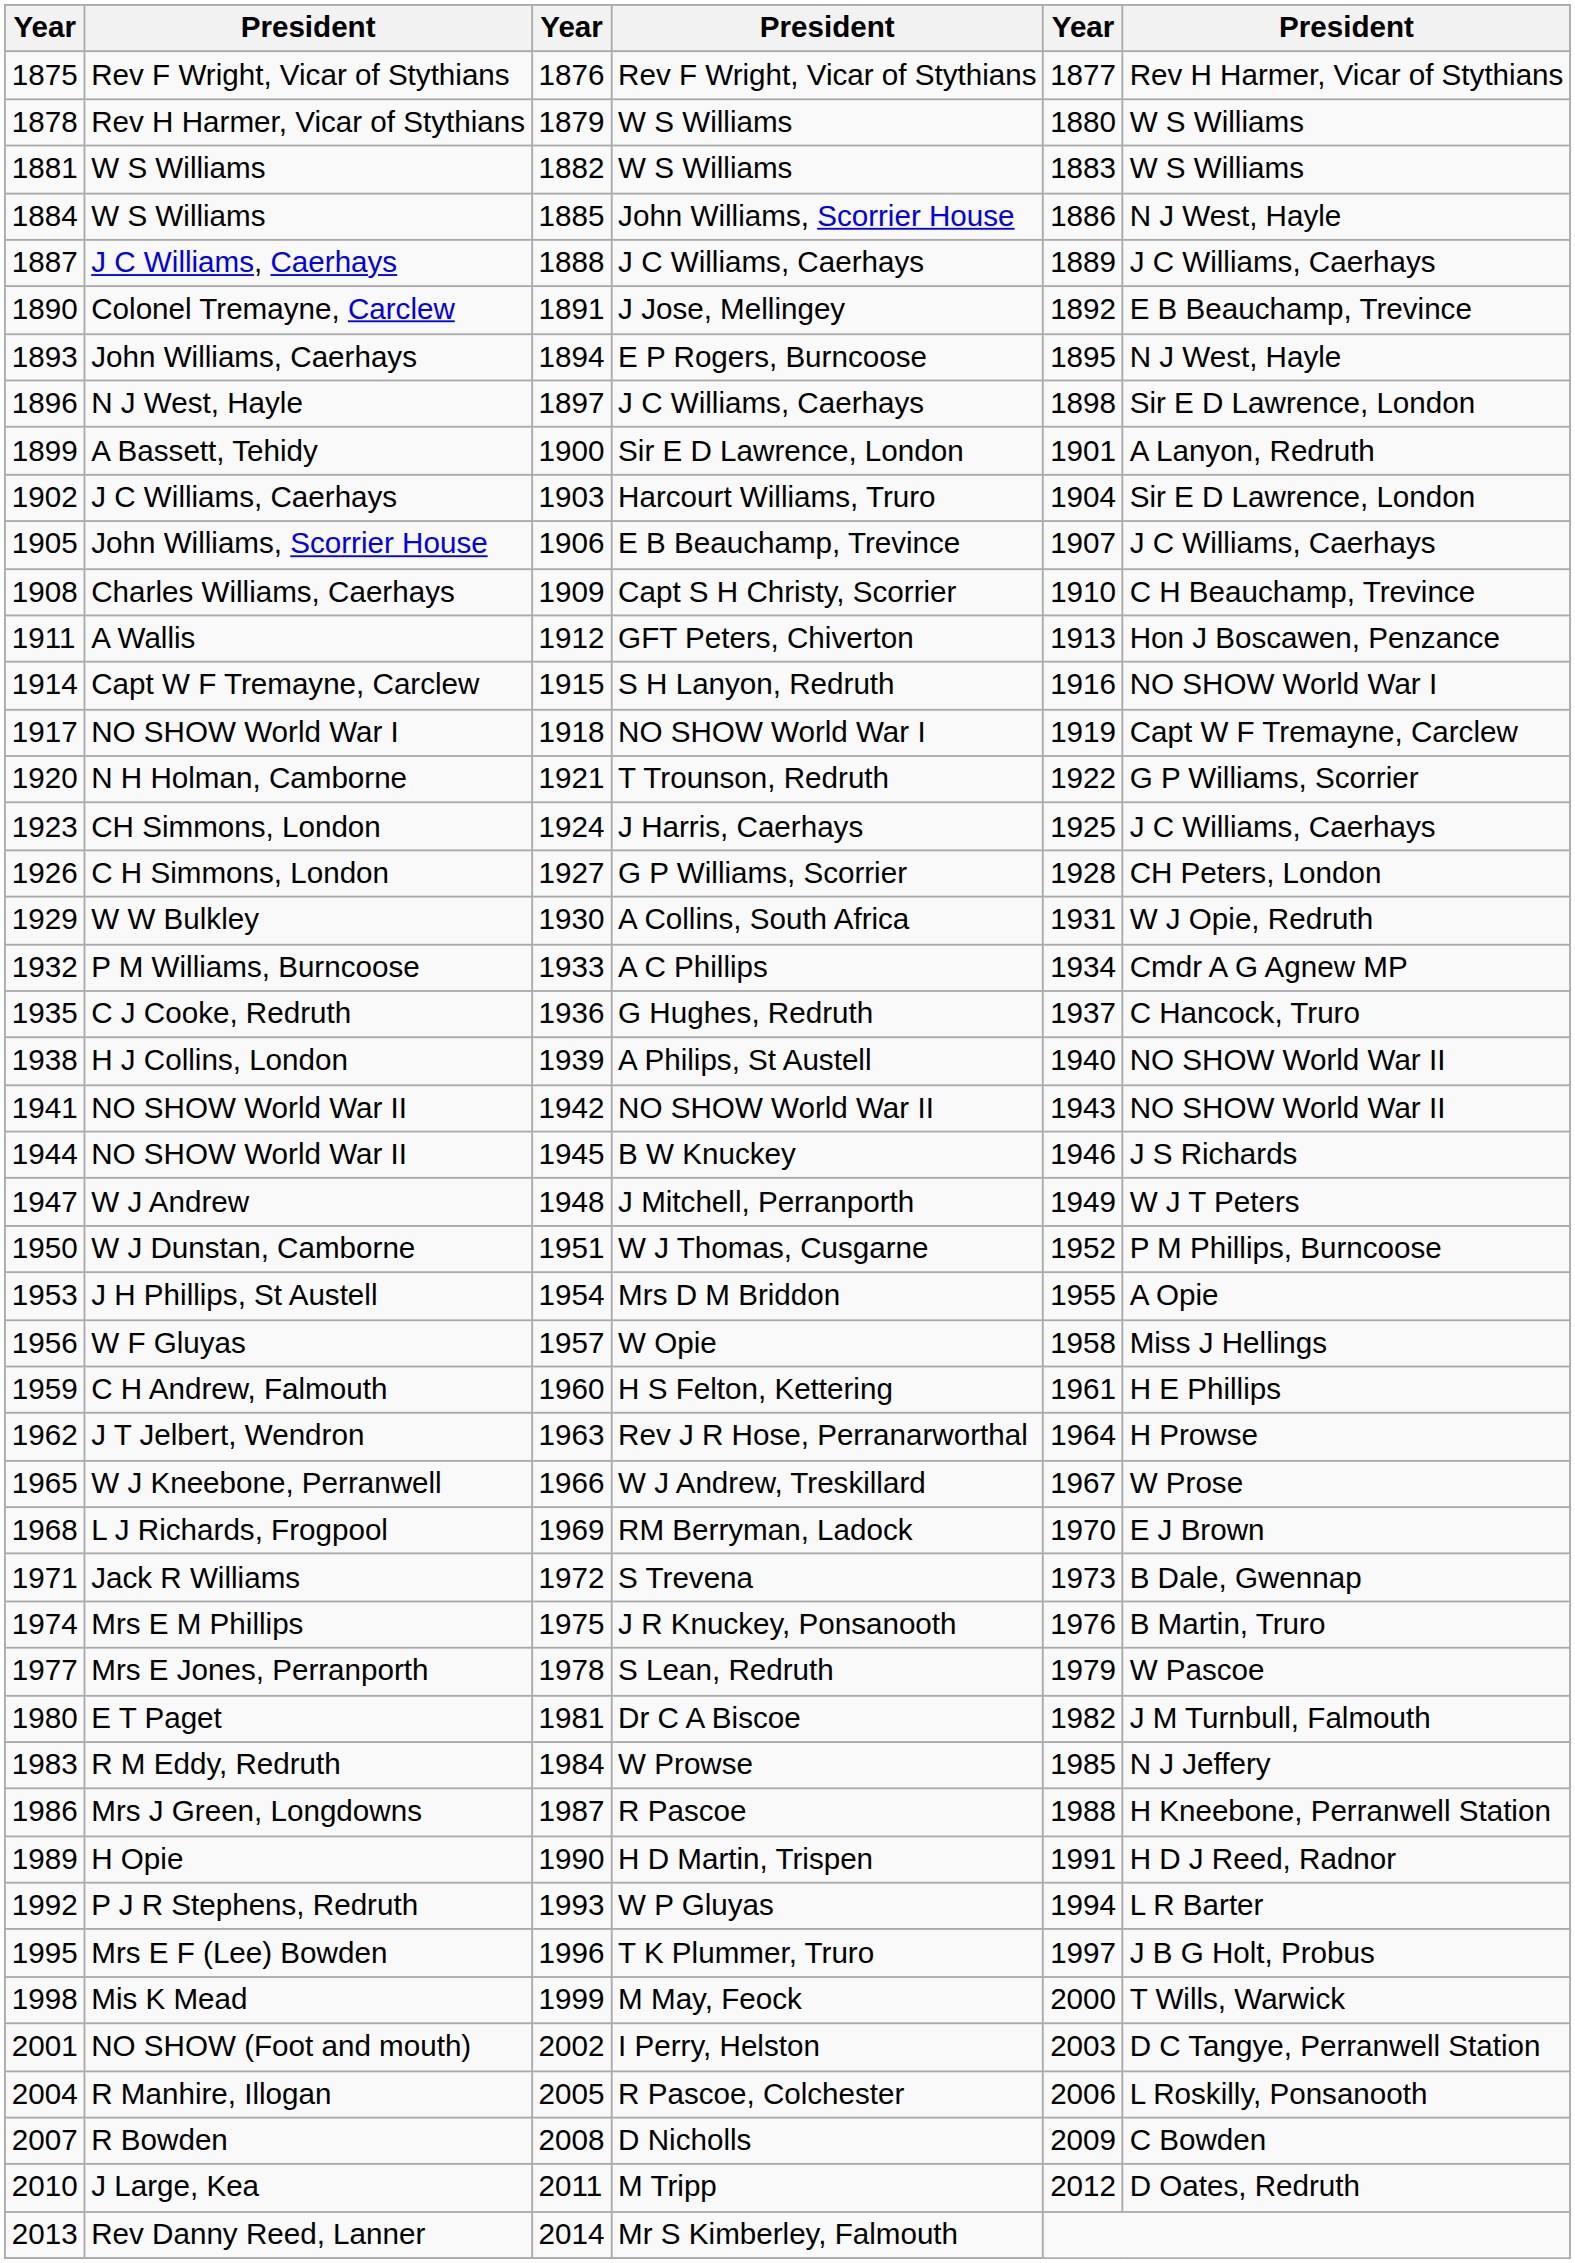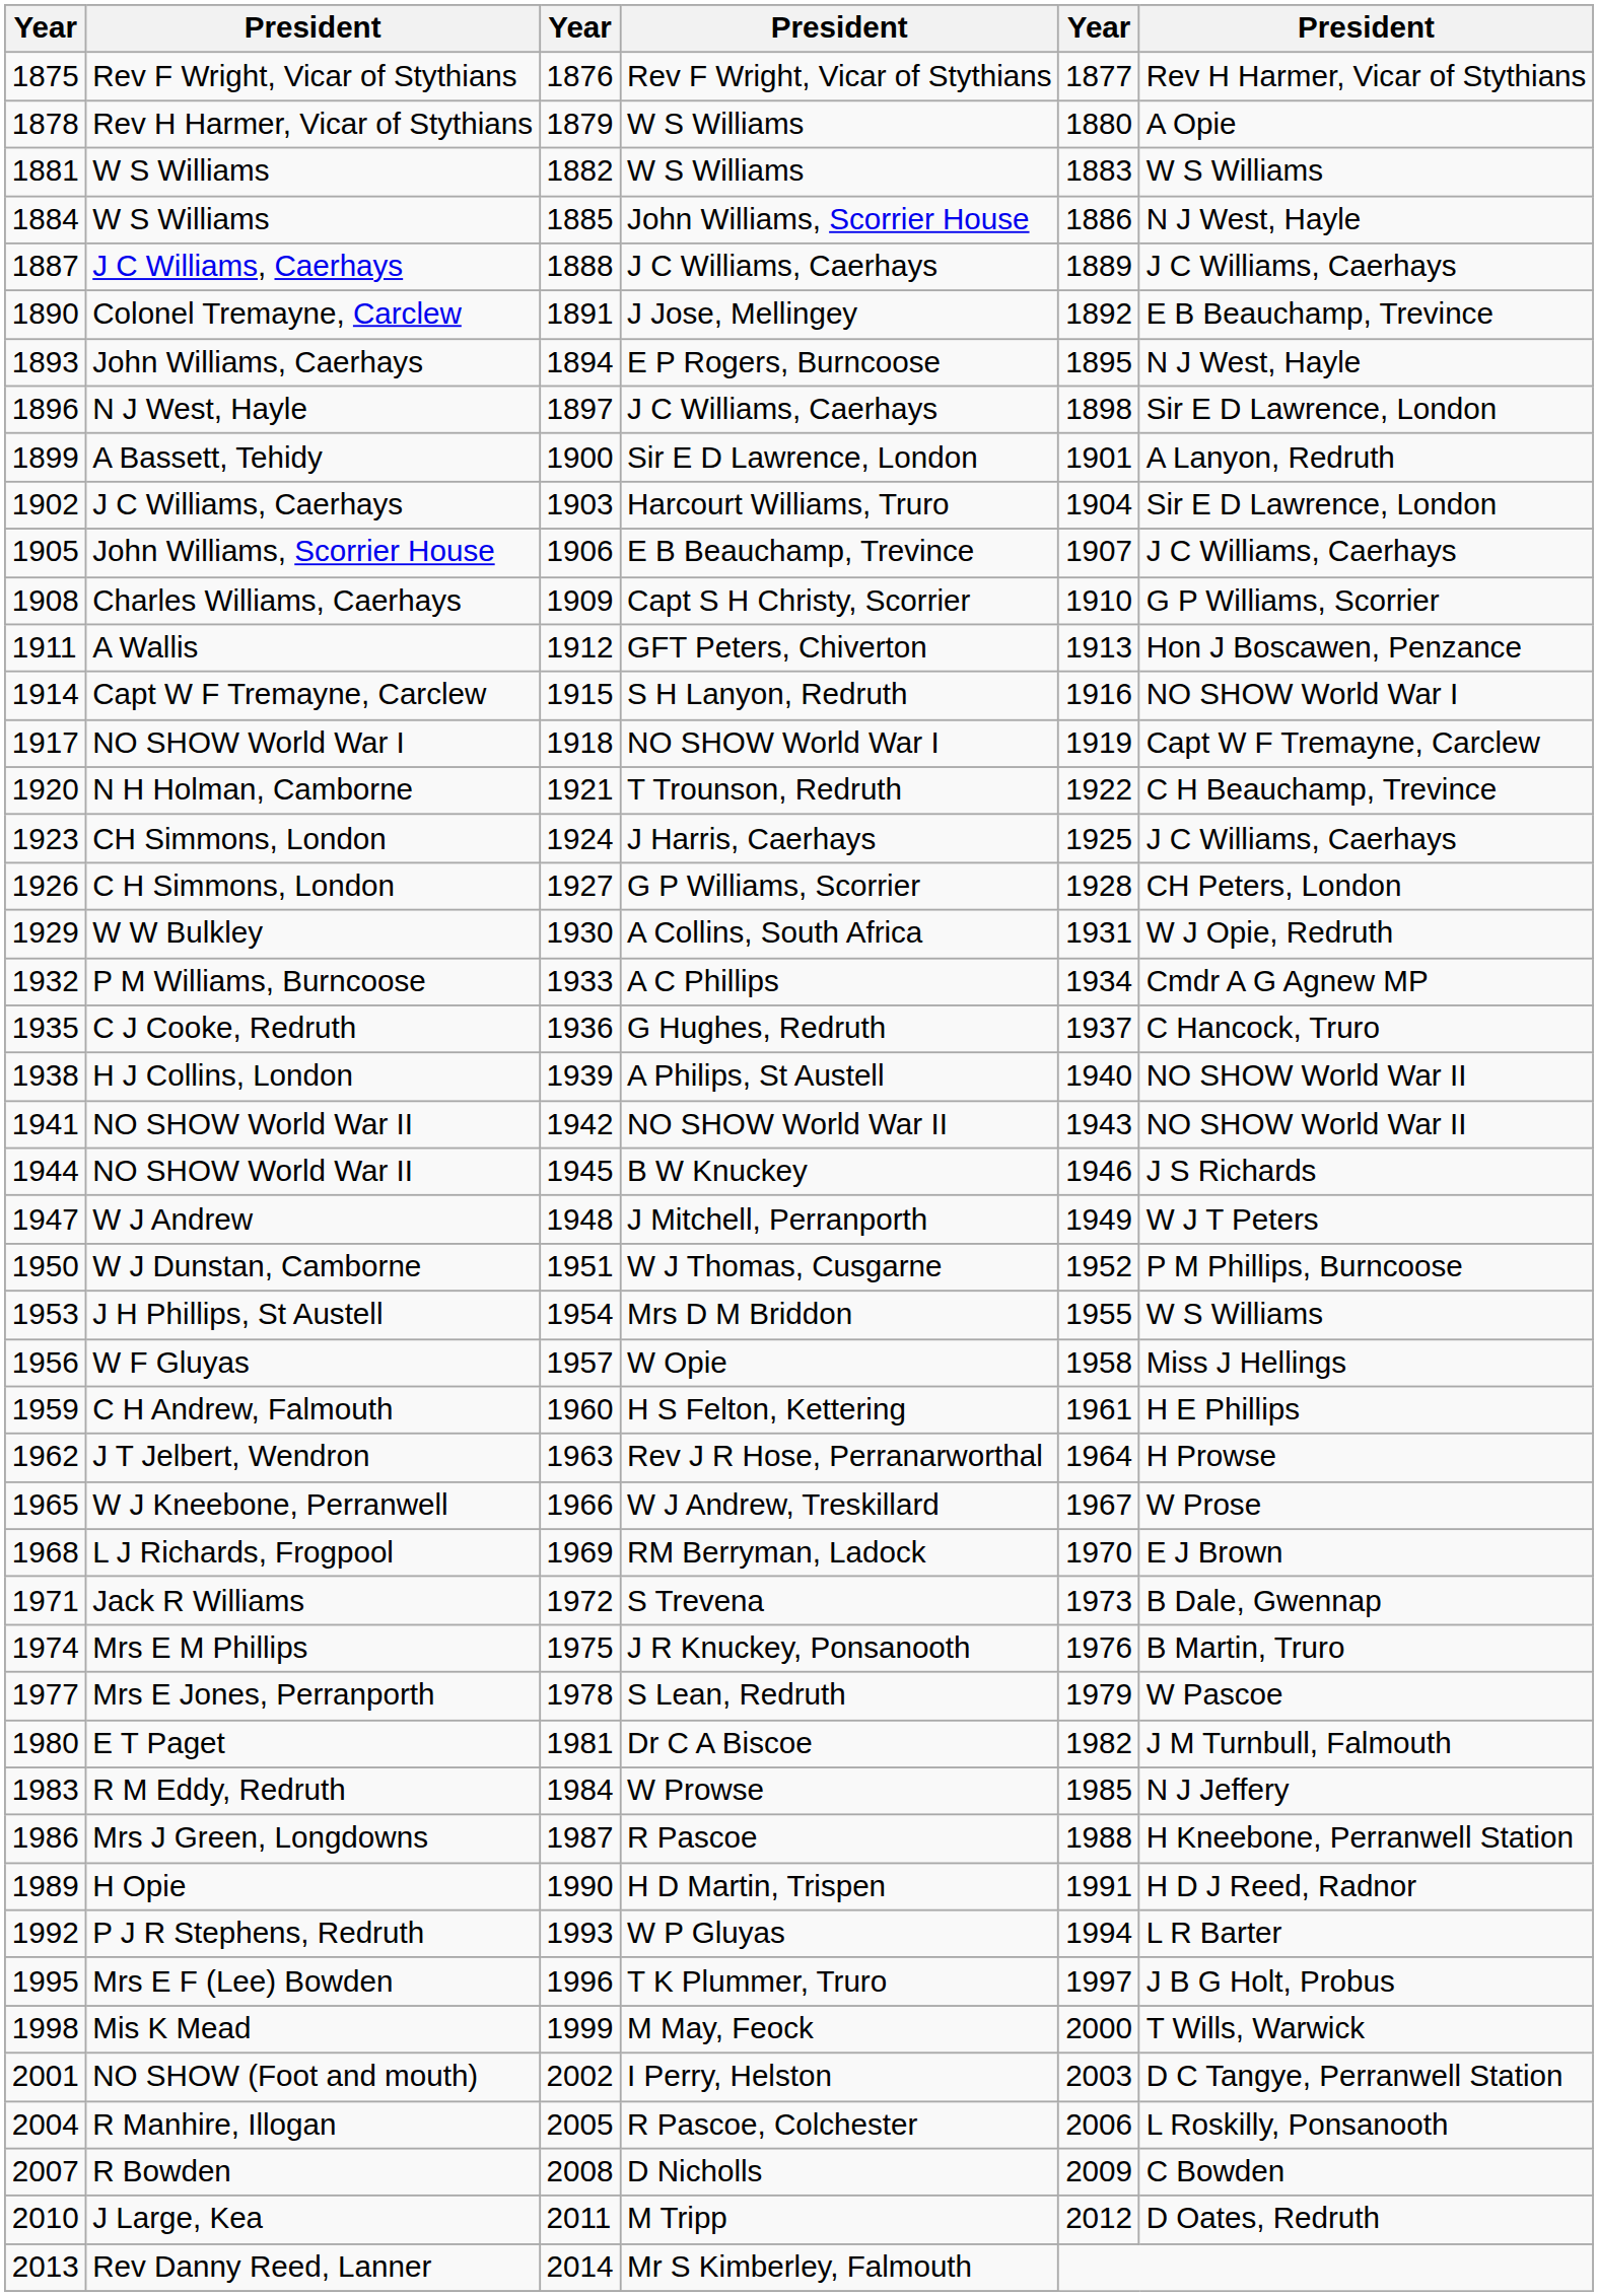 <table class="wikitable" border="1">
 <tr>
 <th>Year</th>
 <th>President</th>
 <th>Year</th>
 <th>President</th>
 <th>Year</th>
 <th>President</th>
 </tr>
 <tr>
 <td>1875</td>
 <td>Rev F Wright, Vicar of Stythians</td>
 <td>1876</td>
 <td>Rev F Wright, Vicar of Stythians</td>
 <td>1877</td>
 <td>Rev H Harmer, Vicar of Stythians</td>
 </tr>
 <tr>
 <td>1878</td>
 <td>Rev H Harmer, Vicar of Stythians</td>
 <td>1879</td>
 <td>W S Williams</td>
 <td>1880</td>
-<td>W S Williams</td>
+<td>A Opie</td>
 </tr>
 <tr>
 <td>1881</td>
 <td>W S Williams</td>
 <td>1882</td>
 <td>W S Williams</td>
 <td>1883</td>
 <td>W S Williams</td>
 </tr>
 <tr>
 <td>1884</td>
 <td>W S Williams</td>
 <td>1885</td>
 <td>John Williams, <a href='#'>Scorrier House</a></td>
 <td>1886</td>
 <td>N J West, Hayle</td>
 </tr>
 <tr>
 <td>1887</td>
 <td><a href='#'>J C Williams</a>, <a href='#'>Caerhays</a></td>
 <td>1888</td>
 <td>J C Williams, Caerhays</td>
 <td>1889</td>
 <td>J C Williams, Caerhays</td>
 </tr>
 <tr>
 <td>1890</td>
 <td>Colonel Tremayne, <a href='#'>Carclew</a></td>
 <td>1891</td>
 <td>J Jose, Mellingey</td>
 <td>1892</td>
 <td>E B Beauchamp, Trevince</td>
 </tr>
 <tr>
 <td>1893</td>
 <td>John Williams, Caerhays</td>
 <td>1894</td>
 <td>E P Rogers, Burncoose</td>
 <td>1895</td>
 <td>N J West, Hayle</td>
 </tr>
 <tr>
 <td>1896</td>
 <td>N J West, Hayle</td>
 <td>1897</td>
 <td>J C Williams, Caerhays</td>
 <td>1898</td>
 <td>Sir E D Lawrence, London</td>
 </tr>
 <tr>
 <td>1899</td>
 <td>A Bassett, Tehidy</td>
 <td>1900</td>
 <td>Sir E D Lawrence, London</td>
 <td>1901</td>
 <td>A Lanyon, Redruth</td>
 </tr>
 <tr>
 <td>1902</td>
 <td>J C Williams, Caerhays</td>
 <td>1903</td>
 <td>Harcourt Williams, Truro</td>
 <td>1904</td>
 <td>Sir E D Lawrence, London</td>
 </tr>
 <tr>
 <td>1905</td>
 <td>John Williams, <a href='#'>Scorrier House</a></td>
 <td>1906</td>
 <td>E B Beauchamp, Trevince</td>
 <td>1907</td>
 <td>J C Williams, Caerhays</td>
 </tr>
 <tr>
 <td>1908</td>
 <td>Charles Williams, Caerhays</td>
 <td>1909</td>
 <td>Capt S H Christy, Scorrier</td>
 <td>1910</td>
-<td>C H Beauchamp, Trevince</td>
+<td>G P Williams, Scorrier</td>
 </tr>
 <tr>
 <td>1911</td>
 <td>A Wallis</td>
 <td>1912</td>
 <td>GFT Peters, Chiverton</td>
 <td>1913</td>
 <td>Hon J Boscawen, Penzance</td>
 </tr>
 <tr>
 <td>1914</td>
 <td>Capt W F Tremayne, Carclew</td>
 <td>1915</td>
 <td>S H Lanyon, Redruth</td>
 <td>1916</td>
 <td>NO SHOW World War I</td>
 </tr>
 <tr>
 <td>1917</td>
 <td>NO SHOW World War I</td>
 <td>1918</td>
 <td>NO SHOW World War I</td>
 <td>1919</td>
 <td>Capt W F Tremayne, Carclew</td>
 </tr>
 <tr>
 <td>1920</td>
 <td>N H Holman, Camborne</td>
 <td>1921</td>
 <td>T Trounson, Redruth</td>
 <td>1922</td>
-<td>G P Williams, Scorrier</td>
+<td>C H Beauchamp, Trevince</td>
 </tr>
 <tr>
 <td>1923</td>
 <td>CH Simmons, London</td>
 <td>1924</td>
 <td>J Harris, Caerhays</td>
 <td>1925</td>
 <td>J C Williams, Caerhays</td>
 </tr>
 <tr>
 <td>1926</td>
 <td>C H Simmons, London</td>
 <td>1927</td>
 <td>G P Williams, Scorrier</td>
 <td>1928</td>
 <td>CH Peters, London</td>
 </tr>
 <tr>
 <td>1929</td>
 <td>W W Bulkley</td>
 <td>1930</td>
 <td>A Collins, South Africa</td>
 <td>1931</td>
 <td>W J Opie, Redruth</td>
 </tr>
 <tr>
 <td>1932</td>
 <td>P M Williams, Burncoose</td>
 <td>1933</td>
 <td>A C Phillips</td>
 <td>1934</td>
 <td>Cmdr A G Agnew MP</td>
 </tr>
 <tr>
 <td>1935</td>
 <td>C J Cooke, Redruth</td>
 <td>1936</td>
 <td>G Hughes, Redruth</td>
 <td>1937</td>
 <td>C Hancock, Truro</td>
 </tr>
 <tr>
 <td>1938</td>
 <td>H J Collins, London</td>
 <td>1939</td>
 <td>A Philips, St Austell</td>
 <td>1940</td>
 <td>NO SHOW World War II</td>
 </tr>
 <tr>
 <td>1941</td>
 <td>NO SHOW World War II</td>
 <td>1942</td>
 <td>NO SHOW World War II</td>
 <td>1943</td>
 <td>NO SHOW World War II</td>
 </tr>
 <tr>
 <td>1944</td>
 <td>NO SHOW World War II</td>
 <td>1945</td>
 <td>B W Knuckey</td>
 <td>1946</td>
 <td>J S Richards</td>
 </tr>
 <tr>
 <td>1947</td>
 <td>W J Andrew</td>
 <td>1948</td>
 <td>J Mitchell, Perranporth</td>
 <td>1949</td>
 <td>W J T Peters</td>
 </tr>
 <tr>
 <td>1950</td>
 <td>W J Dunstan, Camborne</td>
 <td>1951</td>
 <td>W J Thomas, Cusgarne</td>
 <td>1952</td>
 <td>P M Phillips, Burncoose</td>
 </tr>
 <tr>
 <td>1953</td>
 <td>J H Phillips, St Austell</td>
 <td>1954</td>
 <td>Mrs D M Briddon</td>
 <td>1955</td>
-<td>A Opie</td>
+<td>W S Williams</td>
 </tr>
 <tr>
 <td>1956</td>
 <td>W F Gluyas</td>
 <td>1957</td>
 <td>W Opie</td>
 <td>1958</td>
 <td>Miss J Hellings</td>
 </tr>
 <tr>
 <td>1959</td>
 <td>C H Andrew, Falmouth</td>
 <td>1960</td>
 <td>H S Felton, Kettering</td>
 <td>1961</td>
 <td>H E Phillips</td>
 </tr>
 <tr>
 <td>1962</td>
 <td>J T Jelbert, Wendron</td>
 <td>1963</td>
 <td>Rev J R Hose, Perranarworthal</td>
 <td>1964</td>
 <td>H Prowse</td>
 </tr>
 <tr>
 <td>1965</td>
 <td>W J Kneebone, Perranwell</td>
 <td>1966</td>
 <td>W J Andrew, Treskillard</td>
 <td>1967</td>
 <td>W Prose</td>
 </tr>
 <tr>
 <td>1968</td>
 <td>L J Richards, Frogpool</td>
 <td>1969</td>
 <td>RM Berryman, Ladock</td>
 <td>1970</td>
 <td>E J Brown</td>
 </tr>
 <tr>
 <td>1971</td>
 <td>Jack R Williams</td>
 <td>1972</td>
 <td>S Trevena</td>
 <td>1973</td>
 <td>B Dale, Gwennap</td>
 </tr>
 <tr>
 <td>1974</td>
 <td>Mrs E M Phillips</td>
 <td>1975</td>
 <td>J R Knuckey, Ponsanooth</td>
 <td>1976</td>
 <td>B Martin, Truro</td>
 </tr>
 <tr>
 <td>1977</td>
 <td>Mrs E Jones, Perranporth</td>
 <td>1978</td>
 <td>S Lean, Redruth</td>
 <td>1979</td>
 <td>W Pascoe</td>
 </tr>
 <tr>
 <td>1980</td>
 <td>E T Paget</td>
 <td>1981</td>
 <td>Dr C A Biscoe</td>
 <td>1982</td>
 <td>J M Turnbull, Falmouth</td>
 </tr>
 <tr>
 <td>1983</td>
 <td>R M Eddy, Redruth</td>
 <td>1984</td>
 <td>W Prowse</td>
 <td>1985</td>
 <td>N J Jeffery</td>
 </tr>
 <tr>
 <td>1986</td>
 <td>Mrs J Green, Longdowns</td>
 <td>1987</td>
 <td>R Pascoe</td>
 <td>1988</td>
 <td>H Kneebone, Perranwell Station</td>
 </tr>
 <tr>
 <td>1989</td>
 <td>H Opie</td>
 <td>1990</td>
 <td>H D Martin, Trispen</td>
 <td>1991</td>
 <td>H D J Reed, Radnor</td>
 </tr>
 <tr>
 <td>1992</td>
 <td>P J R Stephens, Redruth</td>
 <td>1993</td>
 <td>W P Gluyas</td>
 <td>1994</td>
 <td>L R Barter</td>
 </tr>
 <tr>
 <td>1995</td>
 <td>Mrs E F (Lee) Bowden</td>
 <td>1996</td>
 <td>T K Plummer, Truro</td>
 <td>1997</td>
 <td>J B G Holt, Probus</td>
 </tr>
 <tr>
 <td>1998</td>
 <td>Mis K Mead</td>
 <td>1999</td>
 <td>M May, Feock</td>
 <td>2000</td>
 <td>T Wills, Warwick</td>
 </tr>
 <tr>
 <td>2001</td>
 <td>NO SHOW (Foot and mouth)</td>
 <td>2002</td>
 <td>I Perry, Helston</td>
 <td>2003</td>
 <td>D C Tangye, Perranwell Station</td>
 </tr>
 <tr>
 <td>2004</td>
 <td>R Manhire, Illogan</td>
 <td>2005</td>
 <td>R Pascoe, Colchester</td>
 <td>2006</td>
 <td>L Roskilly, Ponsanooth</td>
 </tr>
 <tr>
 <td>2007</td>
 <td>R Bowden</td>
 <td>2008</td>
 <td>D Nicholls</td>
 <td>2009</td>
 <td>C Bowden</td>
 </tr>
 <tr>
 <td>2010</td>
 <td>J Large, Kea</td>
 <td>2011</td>
 <td>M Tripp</td>
 <td>2012</td>
 <td>D Oates, Redruth</td>
 </tr>
 <tr>
 <td>2013</td>
 <td>Rev Danny Reed, Lanner</td>
 <td>2014</td>
 <td>Mr S Kimberley, Falmouth</td>
 </tr>
 <tr>
 </tr>
 </table>
